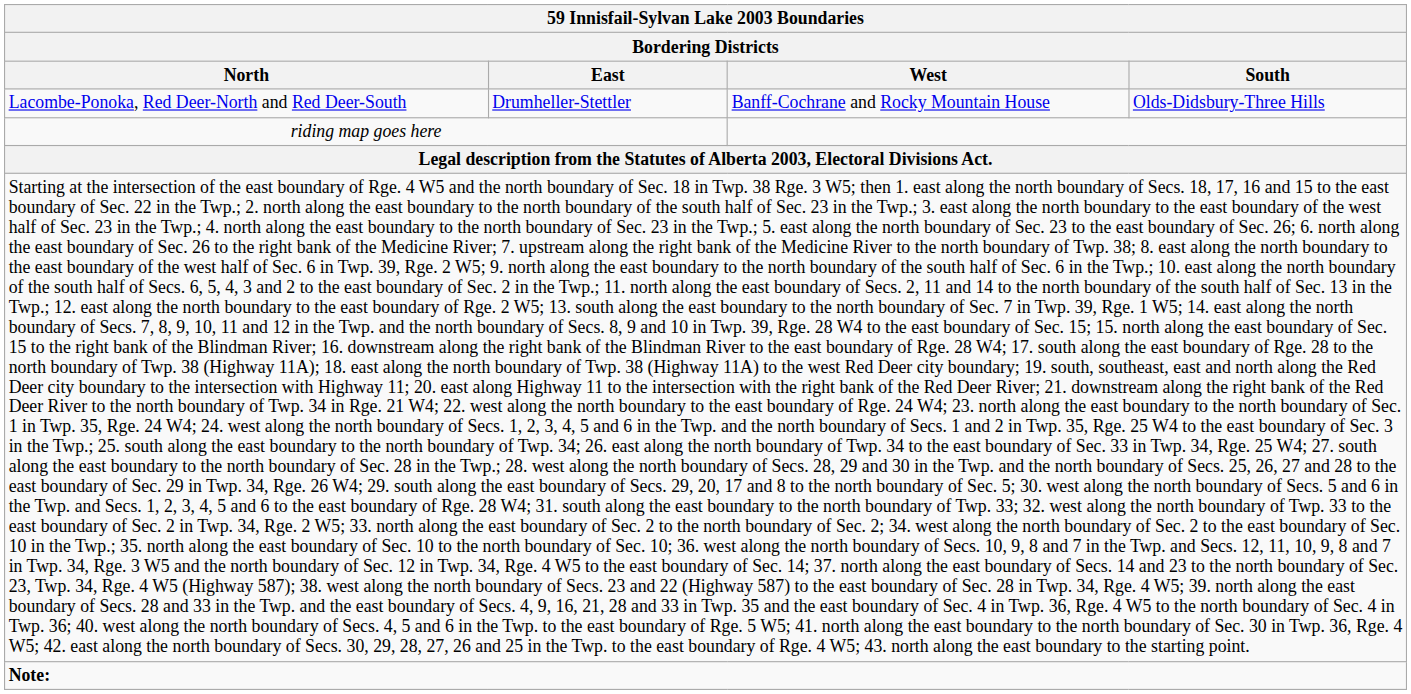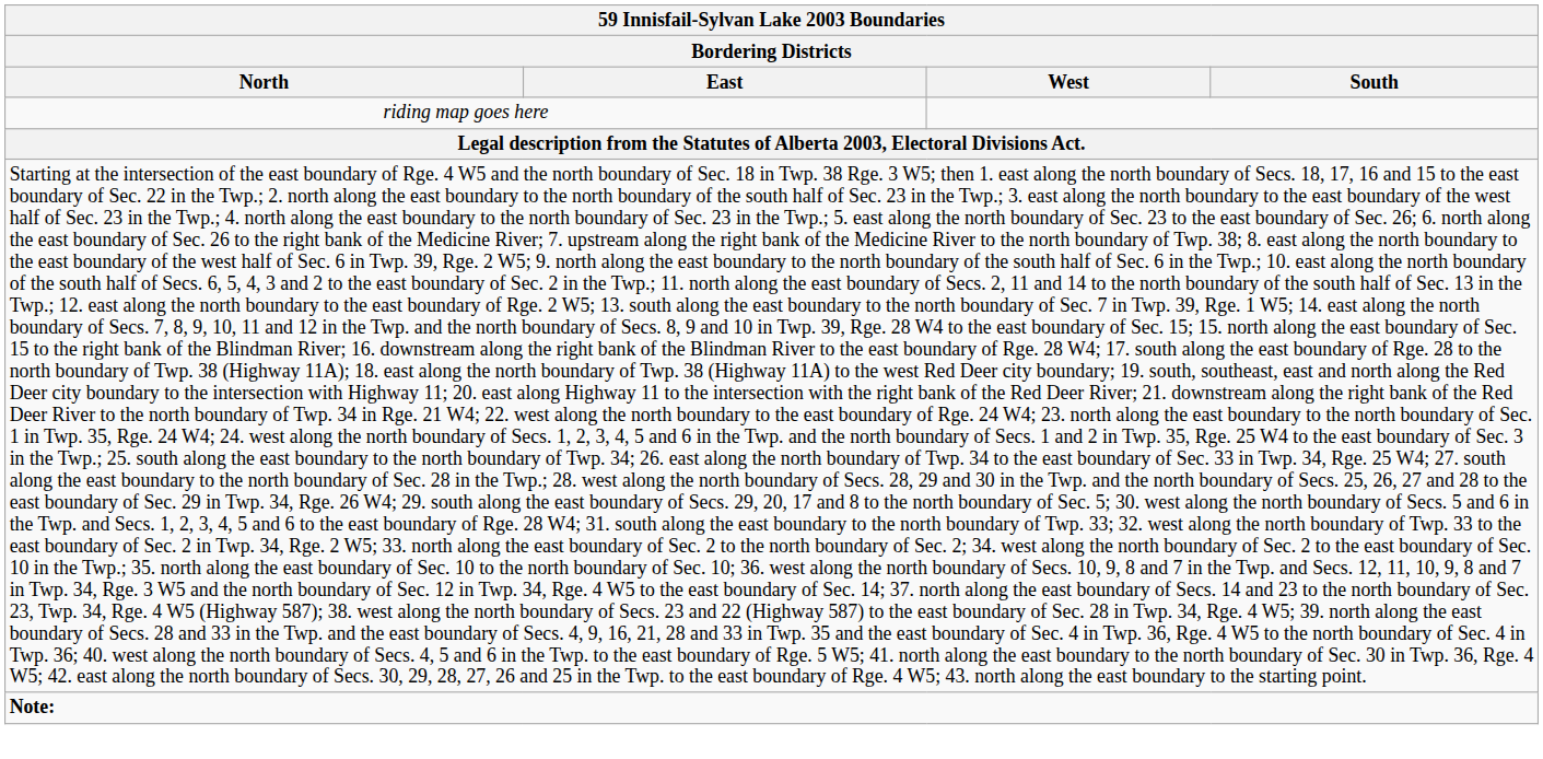 <table class="wikitable collapsible collapsed" style="width:100%;">
 <tr>
 <th colspan=4>59 Innisfail-Sylvan Lake 2003 Boundaries</th>
 </tr>
 <tr>
 <th colspan=4>Bordering Districts</th>
 </tr>
 <tr>
 <th>North</th>
 <th>East</th>
 <th>West</th>
 <th>South</th>
-</tr>
-<tr>
-<td><a href='#'>Lacombe-Ponoka</a>, <a href='#'>Red Deer-North</a> and <a href='#'>Red Deer-South</a></td>
-<td><a href='#'>Drumheller-Stettler</a></td>
-<td><a href='#'>Banff-Cochrane</a> and <a href='#'>Rocky Mountain House</a></td>
-<td><a href='#'>Olds-Didsbury-Three Hills</a></td>
 </tr>
 <tr>
 <td colspan=2 align=center><em>riding map goes here</em></td>
 <td colspan=2 align=center></td>
 </tr>
 <tr>
 <th colspan=4>Legal description from the Statutes of Alberta 2003, Electoral Divisions Act.</th>
 </tr>
 <tr>
 <td colspan=4>Starting at the intersection of the east boundary of Rge. 4 W5 and the north boundary of Sec. 18 in Twp. 38 Rge. 3 W5; then 1. east along the north boundary of Secs. 18, 17, 16 and 15 to the east boundary of Sec. 22 in the Twp.; 2. north along the east boundary to the north boundary of the south half of Sec. 23 in the Twp.; 3. east along the north boundary to the east boundary of the west half of Sec. 23 in the Twp.; 4. north along the east boundary to the north boundary of Sec. 23 in the Twp.; 5. east along the north boundary of Sec. 23 to the east boundary of Sec. 26; 6. north along the east boundary of Sec. 26 to the right bank of the Medicine River; 7. upstream along the right bank of the Medicine River to the north boundary of Twp. 38; 8. east along the north boundary to the east boundary of the west half of Sec. 6 in Twp. 39, Rge. 2 W5; 9. north along the east boundary to the north boundary of the south half of Sec. 6 in the Twp.; 10. east along the north boundary of the south half of Secs. 6, 5, 4, 3 and 2 to the east boundary of Sec. 2 in the Twp.; 11. north along the east boundary of Secs. 2, 11 and 14 to the north boundary of the south half of Sec. 13 in the Twp.; 12. east along the north boundary to the east boundary of Rge. 2 W5; 13. south along the east boundary to the north boundary of Sec. 7 in Twp. 39, Rge. 1 W5; 14. east along the north boundary of Secs. 7, 8, 9, 10, 11 and 12 in the Twp. and the north boundary of Secs. 8, 9 and 10 in Twp. 39, Rge. 28 W4 to the east boundary of Sec. 15; 15. north along the east boundary of Sec. 15 to the right bank of the Blindman River; 16. downstream along the right bank of the Blindman River to the east boundary of Rge. 28 W4; 17. south along the east boundary of Rge. 28 to the north boundary of Twp. 38 (Highway 11A); 18. east along the north boundary of Twp. 38 (Highway 11A) to the west Red Deer city boundary; 19. south, southeast, east and north along the Red Deer city boundary to the intersection with Highway 11; 20. east along Highway 11 to the intersection with the right bank of the Red Deer River; 21. downstream along the right bank of the Red Deer River to the north boundary of Twp. 34 in Rge. 21 W4; 22. west along the north boundary to the east boundary of Rge. 24 W4; 23. north along the east boundary to the north boundary of Sec. 1 in Twp. 35, Rge. 24 W4; 24. west along the north boundary of Secs. 1, 2, 3, 4, 5 and 6 in the Twp. and the north boundary of Secs. 1 and 2 in Twp. 35, Rge. 25 W4 to the east boundary of Sec. 3 in the Twp.; 25. south along the east boundary to the north boundary of Twp. 34; 26. east along the north boundary of Twp. 34 to the east boundary of Sec. 33 in Twp. 34, Rge. 25 W4; 27. south along the east boundary to the north boundary of Sec. 28 in the Twp.; 28. west along the north boundary of Secs. 28, 29 and 30 in the Twp. and the north boundary of Secs. 25, 26, 27 and 28 to the east boundary of Sec. 29 in Twp. 34, Rge. 26 W4; 29. south along the east boundary of Secs. 29, 20, 17 and 8 to the north boundary of Sec. 5; 30. west along the north boundary of Secs. 5 and 6 in the Twp. and Secs. 1, 2, 3, 4, 5 and 6 to the east boundary of Rge. 28 W4; 31. south along the east boundary to the north boundary of Twp. 33; 32. west along the north boundary of Twp. 33 to the east boundary of Sec. 2 in Twp. 34, Rge. 2 W5; 33. north along the east boundary of Sec. 2 to the north boundary of Sec. 2; 34. west along the north boundary of Sec. 2 to the east boundary of Sec. 10 in the Twp.; 35. north along the east boundary of Sec. 10 to the north boundary of Sec. 10; 36. west along the north boundary of Secs. 10, 9, 8 and 7 in the Twp. and Secs. 12, 11, 10, 9, 8 and 7 in Twp. 34, Rge. 3 W5 and the north boundary of Sec. 12 in Twp. 34, Rge. 4 W5 to the east boundary of Sec. 14; 37. north along the east boundary of Secs. 14 and 23 to the north boundary of Sec. 23, Twp. 34, Rge. 4 W5 (Highway 587); 38. west along the north boundary of Secs. 23 and 22 (Highway 587) to the east boundary of Sec. 28 in Twp. 34, Rge. 4 W5; 39. north along the east boundary of Secs. 28 and 33 in the Twp. and the east boundary of Secs. 4, 9, 16, 21, 28 and 33 in Twp. 35 and the east boundary of Sec. 4 in Twp. 36, Rge. 4 W5 to the north boundary of Sec. 4 in Twp. 36; 40. west along the north boundary of Secs. 4, 5 and 6 in the Twp. to the east boundary of Rge. 5 W5; 41. north along the east boundary to the north boundary of Sec. 30 in Twp. 36, Rge. 4 W5; 42. east along the north boundary of Secs. 30, 29, 28, 27, 26 and 25 in the Twp. to the east boundary of Rge. 4 W5; 43. north along the east boundary to the starting point.</td>
 </tr>
 <tr>
 <td colspan=4><strong>Note:</strong></td>
 </tr>
 </table>
